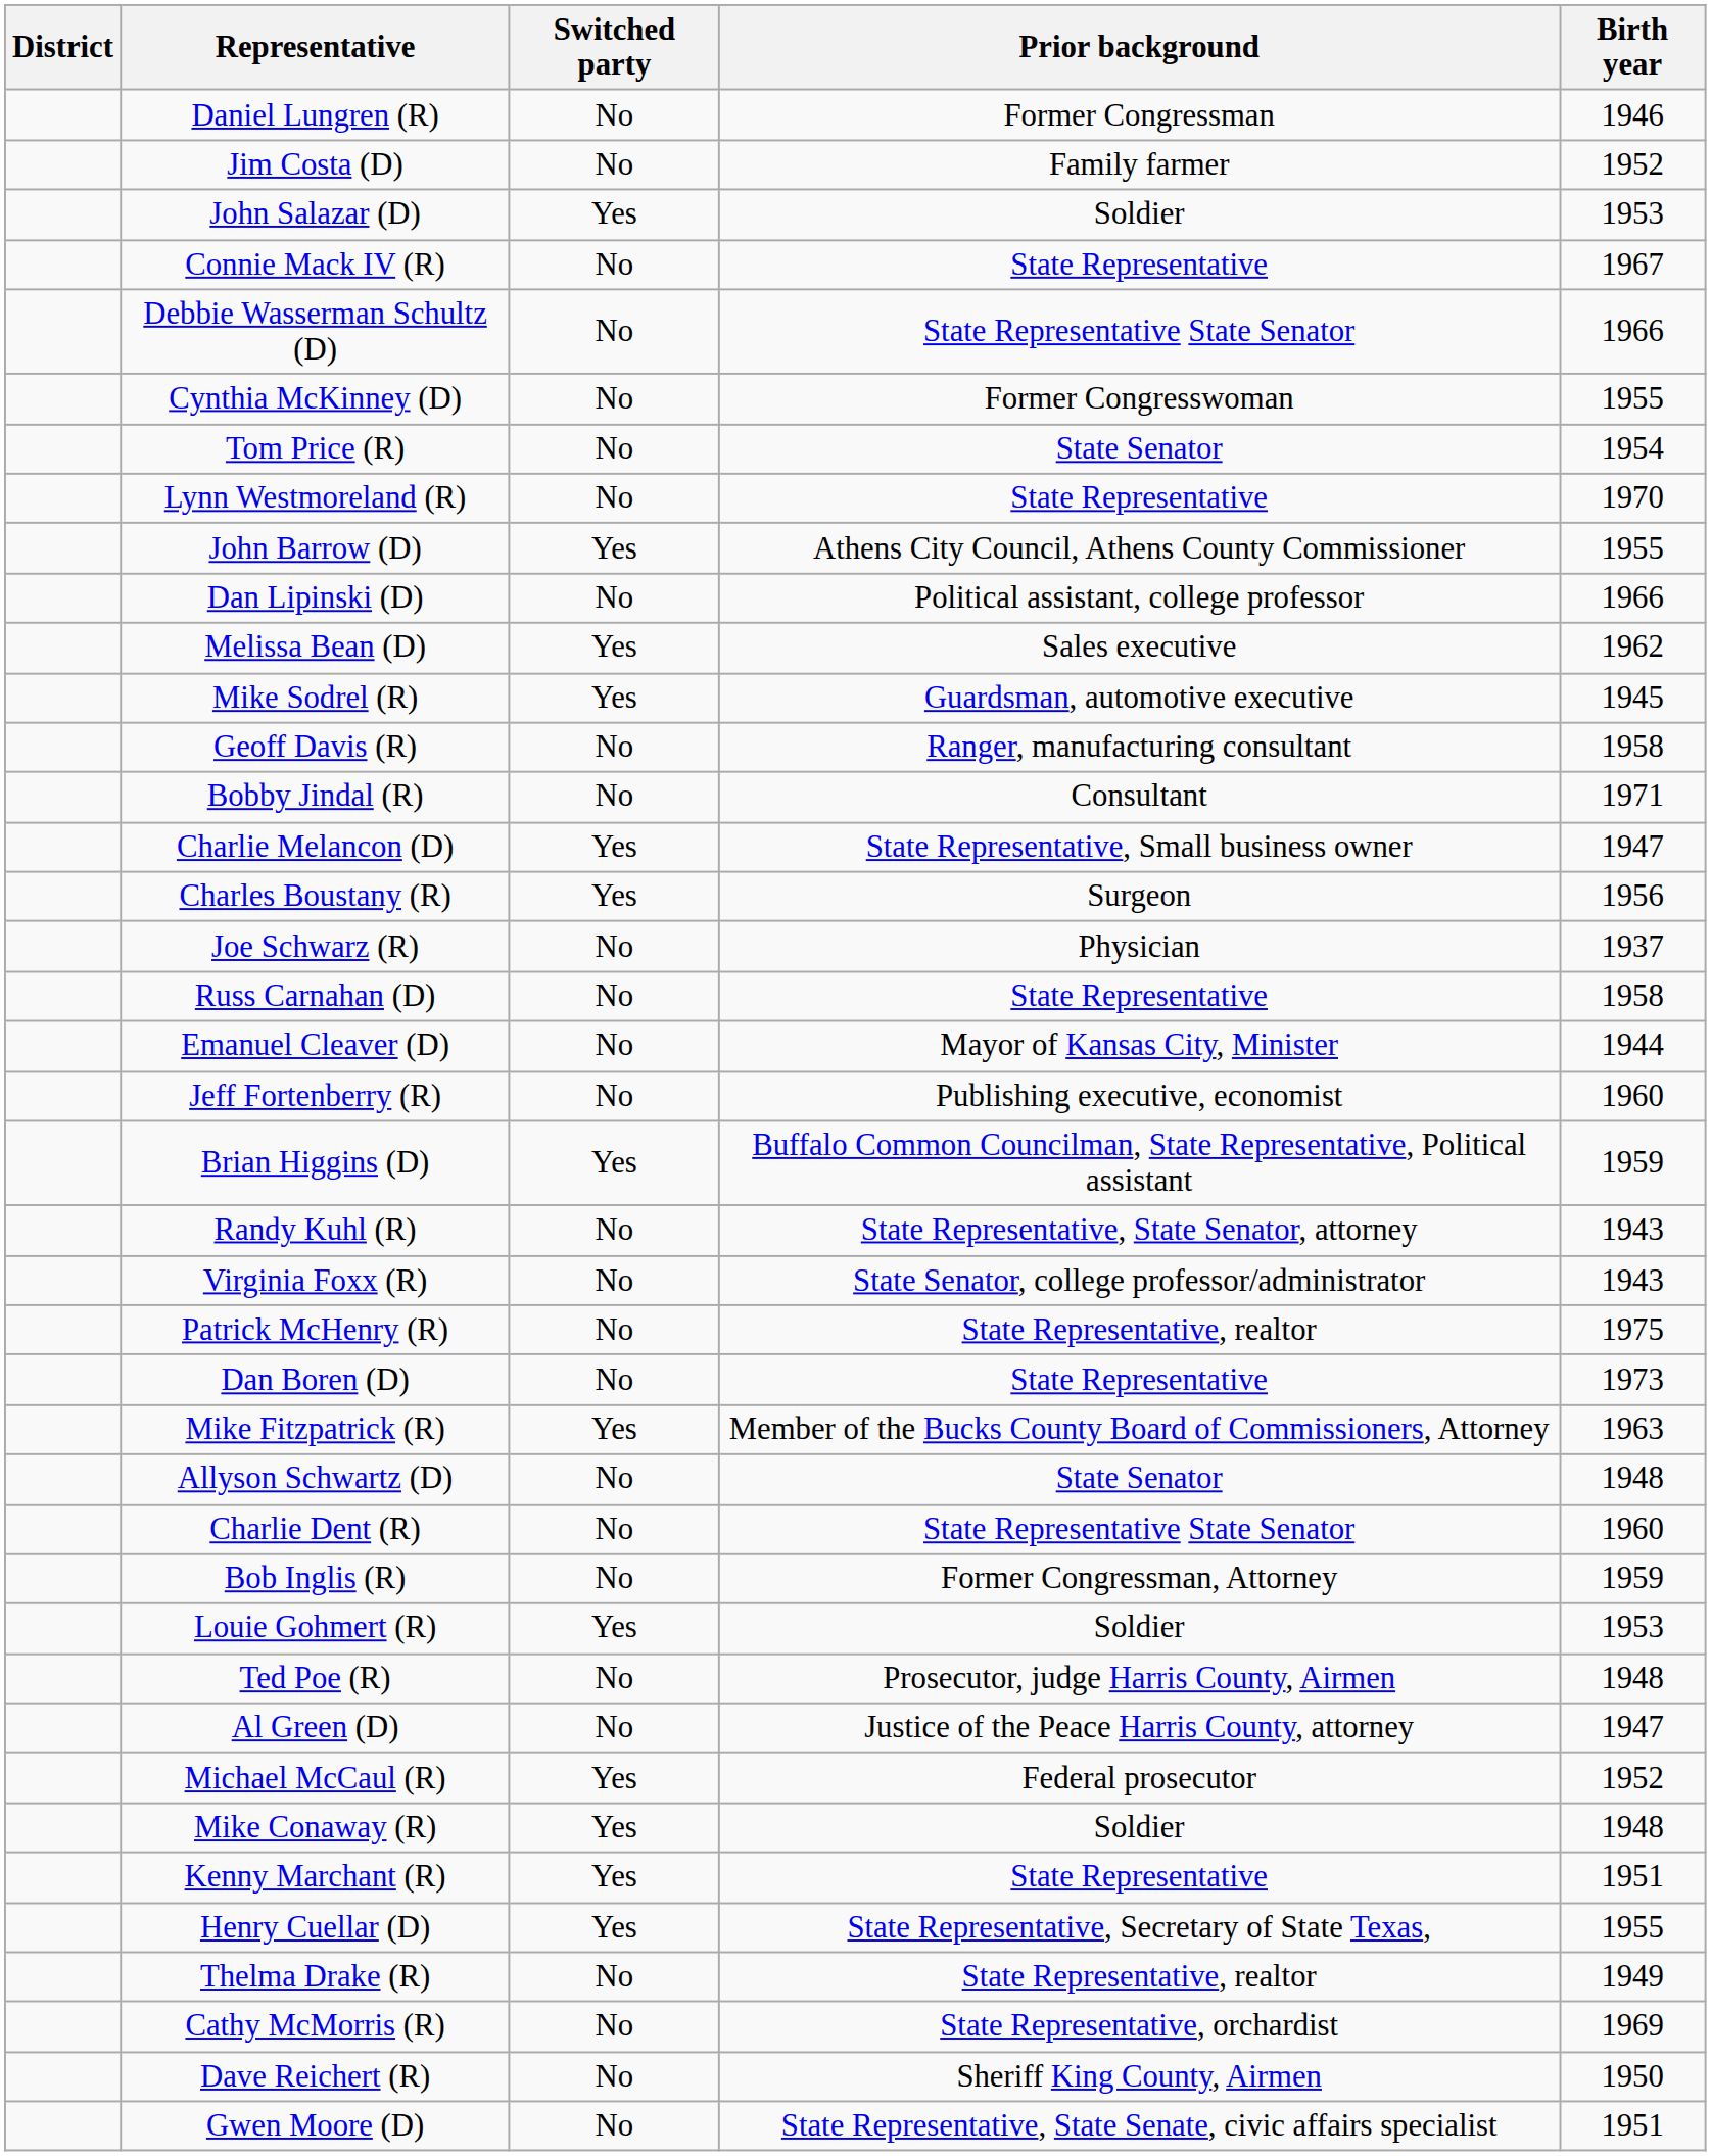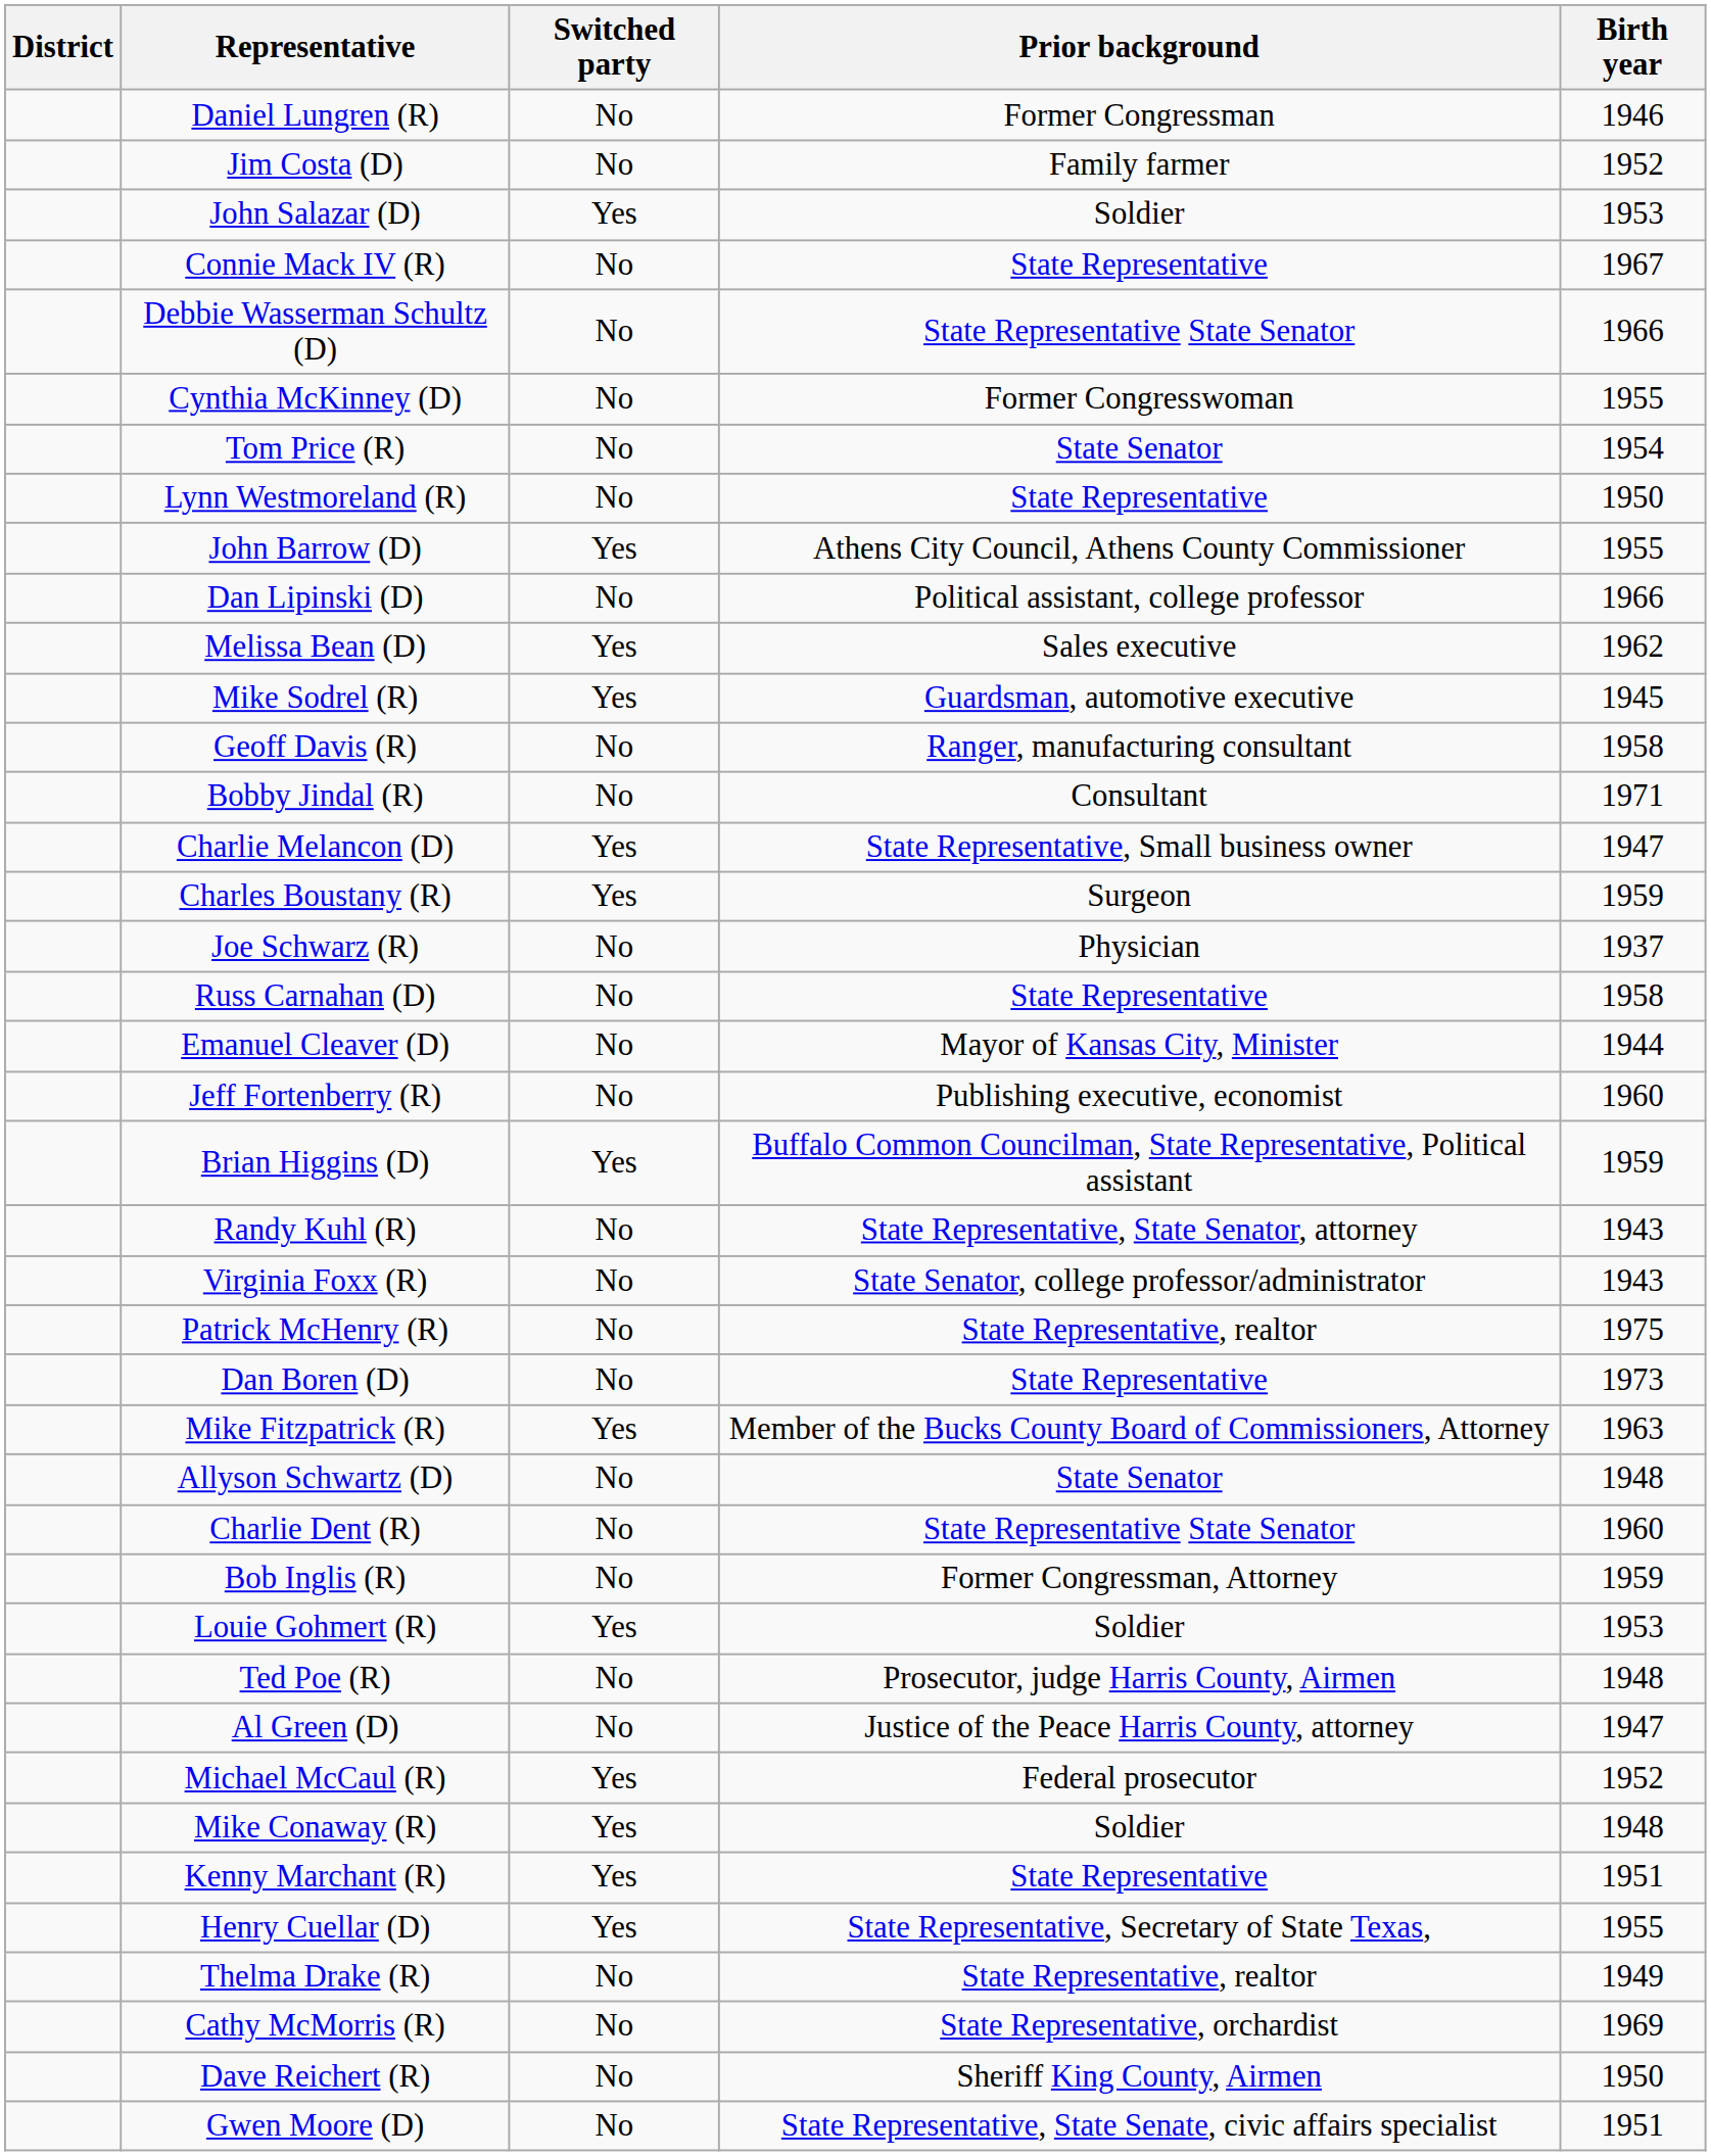 <table class="sortable wikitable">
 <tr>
 <th>District</th>
 <th>Representative</th>
 <th>Switched party</th>
 <th>Prior background</th>
 <th>Birth year</th>
 </tr>
 <tr align=center>
 <td></td>
 <td><a href='#'>Daniel Lungren</a> (R)</td>
 <td>No</td>
 <td>Former Congressman</td>
 <td>1946</td>
 </tr>
 <tr align=center>
 <td></td>
 <td><a href='#'>Jim Costa</a> (D)</td>
 <td>No</td>
 <td>Family farmer</td>
 <td>1952</td>
 </tr>
 <tr align=center>
 <td></td>
 <td><a href='#'>John Salazar</a> (D)</td>
 <td>Yes</td>
 <td>Soldier</td>
 <td>1953</td>
 </tr>
 <tr align=center>
 <td></td>
 <td><a href='#'>Connie Mack IV</a> (R)</td>
 <td>No</td>
 <td><a href='#'>State Representative</a></td>
 <td>1967</td>
 </tr>
 <tr align=center>
 <td></td>
 <td><a href='#'>Debbie Wasserman Schultz</a> (D)</td>
 <td>No</td>
 <td><a href='#'>State Representative</a> <a href='#'>State Senator</a></td>
 <td>1966</td>
 </tr>
 <tr align=center>
 <td></td>
 <td><a href='#'>Cynthia McKinney</a> (D)</td>
 <td>No</td>
 <td>Former Congresswoman</td>
 <td>1955</td>
 </tr>
 <tr align=center>
 <td></td>
 <td><a href='#'>Tom Price</a> (R)</td>
 <td>No</td>
 <td><a href='#'>State Senator</a></td>
 <td>1954</td>
 </tr>
 <tr align=center>
 <td></td>
 <td><a href='#'>Lynn Westmoreland</a> (R)</td>
 <td>No</td>
 <td><a href='#'>State Representative</a></td>
-<td>1970</td>
+<td>1950</td>
 </tr>
 <tr align=center>
 <td></td>
 <td><a href='#'>John Barrow</a> (D)</td>
 <td>Yes</td>
 <td>Athens City Council, Athens County Commissioner</td>
 <td>1955</td>
 </tr>
 <tr align=center>
 <td></td>
 <td><a href='#'>Dan Lipinski</a> (D)</td>
 <td>No</td>
 <td>Political assistant, college professor</td>
 <td>1966</td>
 </tr>
 <tr align=center>
 <td></td>
 <td><a href='#'>Melissa Bean</a> (D)</td>
 <td>Yes</td>
 <td>Sales executive</td>
 <td>1962</td>
 </tr>
 <tr align=center>
 <td></td>
 <td><a href='#'>Mike Sodrel</a> (R)</td>
 <td>Yes</td>
 <td><a href='#'>Guardsman</a>, automotive executive</td>
 <td>1945</td>
 </tr>
 <tr align=center>
 <td></td>
 <td><a href='#'>Geoff Davis</a> (R)</td>
 <td>No</td>
 <td><a href='#'>Ranger</a>, manufacturing consultant</td>
 <td>1958</td>
 </tr>
 <tr align=center>
 <td></td>
 <td><a href='#'>Bobby Jindal</a> (R)</td>
 <td>No</td>
 <td>Consultant</td>
 <td>1971</td>
 </tr>
 <tr align=center>
 <td></td>
 <td><a href='#'>Charlie Melancon</a> (D)</td>
 <td>Yes</td>
 <td><a href='#'>State Representative</a>, Small business owner</td>
 <td>1947</td>
 </tr>
 <tr align=center>
 <td></td>
 <td><a href='#'>Charles Boustany</a> (R)</td>
 <td>Yes</td>
 <td>Surgeon</td>
-<td>1956</td>
+<td>1959</td>
 </tr>
 <tr align=center>
 <td></td>
 <td><a href='#'>Joe Schwarz</a> (R)</td>
 <td>No</td>
 <td>Physician</td>
 <td>1937</td>
 </tr>
 <tr align=center>
 <td></td>
 <td><a href='#'>Russ Carnahan</a> (D)</td>
 <td>No</td>
 <td><a href='#'>State Representative</a></td>
 <td>1958</td>
 </tr>
 <tr align=center>
 <td></td>
 <td><a href='#'>Emanuel Cleaver</a> (D)</td>
 <td>No</td>
 <td>Mayor of <a href='#'>Kansas City</a>, <a href='#'>Minister</a></td>
 <td>1944</td>
 </tr>
 <tr align=center>
 <td></td>
 <td><a href='#'>Jeff Fortenberry</a> (R)</td>
 <td>No</td>
 <td>Publishing executive, economist</td>
 <td>1960</td>
 </tr>
 <tr align=center>
 <td></td>
 <td><a href='#'>Brian Higgins</a> (D)</td>
 <td>Yes</td>
 <td><a href='#'>Buffalo Common Councilman</a>, <a href='#'>State Representative</a>, Political assistant</td>
 <td>1959</td>
 </tr>
 <tr align=center>
 <td></td>
 <td><a href='#'>Randy Kuhl</a> (R)</td>
 <td>No</td>
 <td><a href='#'>State Representative</a>, <a href='#'>State Senator</a>, attorney</td>
 <td>1943</td>
 </tr>
 <tr align=center>
 <td></td>
 <td><a href='#'>Virginia Foxx</a> (R)</td>
 <td>No</td>
 <td><a href='#'>State Senator</a>, college professor/administrator</td>
 <td>1943</td>
 </tr>
 <tr align=center>
 <td></td>
 <td><a href='#'>Patrick McHenry</a> (R)</td>
 <td>No</td>
 <td><a href='#'>State Representative</a>, realtor</td>
 <td>1975</td>
 </tr>
 <tr align=center>
 <td></td>
 <td><a href='#'>Dan Boren</a> (D)</td>
 <td>No</td>
 <td><a href='#'>State Representative</a></td>
 <td>1973</td>
 </tr>
 <tr align=center>
 <td></td>
 <td><a href='#'>Mike Fitzpatrick</a> (R)</td>
 <td>Yes</td>
 <td>Member of the <a href='#'>Bucks County Board of Commissioners</a>, Attorney</td>
 <td>1963</td>
 </tr>
 <tr align=center>
 <td></td>
 <td><a href='#'>Allyson Schwartz</a> (D)</td>
 <td>No</td>
 <td><a href='#'>State Senator</a></td>
 <td>1948</td>
 </tr>
 <tr align=center>
 <td></td>
 <td><a href='#'>Charlie Dent</a> (R)</td>
 <td>No</td>
 <td><a href='#'>State Representative</a> <a href='#'>State Senator</a></td>
 <td>1960</td>
 </tr>
 <tr align=center>
 <td></td>
 <td><a href='#'>Bob Inglis</a> (R)</td>
 <td>No</td>
 <td>Former Congressman, Attorney</td>
 <td>1959</td>
 </tr>
 <tr align=center>
 <td></td>
 <td><a href='#'>Louie Gohmert</a> (R)</td>
 <td>Yes</td>
 <td>Soldier</td>
 <td>1953</td>
 </tr>
 <tr align=center>
 <td></td>
 <td><a href='#'>Ted Poe</a> (R)</td>
 <td>No</td>
 <td>Prosecutor, judge <a href='#'>Harris County</a>, <a href='#'>Airmen</a></td>
 <td>1948</td>
 </tr>
 <tr align=center>
 <td></td>
 <td><a href='#'>Al Green</a> (D)</td>
 <td>No</td>
 <td>Justice of the Peace <a href='#'>Harris County</a>, attorney</td>
 <td>1947</td>
 </tr>
 <tr align=center>
 <td></td>
 <td><a href='#'>Michael McCaul</a> (R)</td>
 <td>Yes</td>
 <td>Federal prosecutor</td>
 <td>1952</td>
 </tr>
 <tr align=center>
 <td></td>
 <td><a href='#'>Mike Conaway</a> (R)</td>
 <td>Yes</td>
 <td>Soldier</td>
 <td>1948</td>
 </tr>
 <tr align=center>
 <td></td>
 <td><a href='#'>Kenny Marchant</a> (R)</td>
 <td>Yes</td>
 <td><a href='#'>State Representative</a></td>
 <td>1951</td>
 </tr>
 <tr align=center>
 <td></td>
 <td><a href='#'>Henry Cuellar</a> (D)</td>
 <td>Yes</td>
 <td><a href='#'>State Representative</a>, Secretary of State <a href='#'>Texas</a>,</td>
 <td>1955</td>
 </tr>
 <tr align=center>
 <td></td>
 <td><a href='#'>Thelma Drake</a> (R)</td>
 <td>No</td>
 <td><a href='#'>State Representative</a>, realtor</td>
 <td>1949</td>
 </tr>
 <tr align=center>
 <td></td>
 <td><a href='#'>Cathy McMorris</a> (R)</td>
 <td>No</td>
 <td><a href='#'>State Representative</a>, orchardist</td>
 <td>1969</td>
 </tr>
 <tr align=center>
 <td></td>
 <td><a href='#'>Dave Reichert</a> (R)</td>
 <td>No</td>
 <td>Sheriff <a href='#'>King County</a>, <a href='#'>Airmen</a></td>
 <td>1950</td>
 </tr>
 <tr align=center>
 <td></td>
 <td><a href='#'>Gwen Moore</a> (D)</td>
 <td>No</td>
 <td><a href='#'>State Representative</a>, <a href='#'>State Senate</a>, civic affairs specialist</td>
 <td>1951</td>
 </tr>
 </table>
